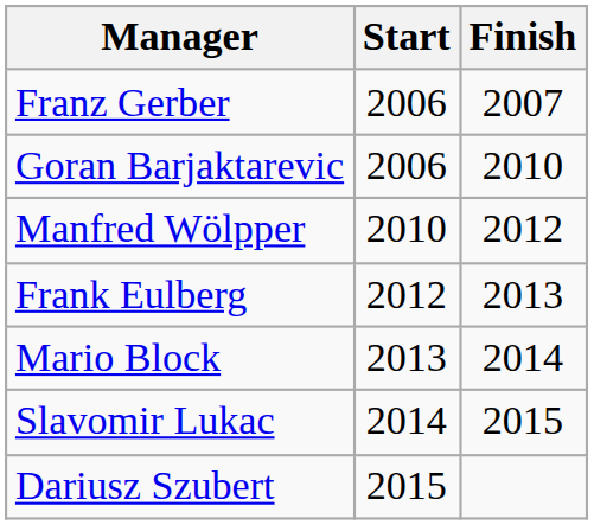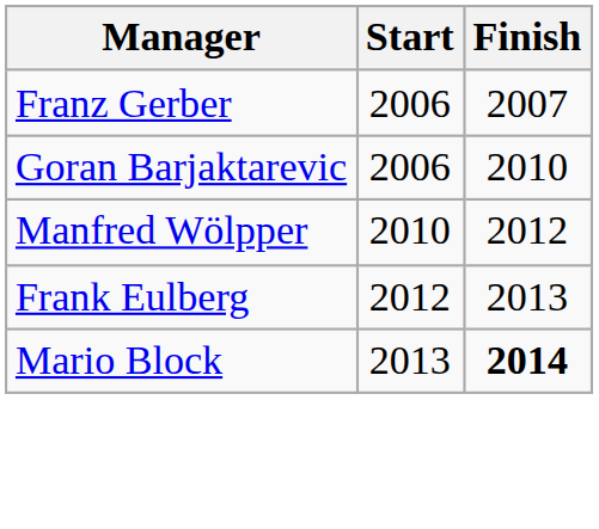 <table class="wikitable">
 <tr>
 <th>Manager</th>
 <th>Start</th>
 <th>Finish</th>
 </tr>
 <tr align="center">
 <td align="left"><a href='#'>Franz Gerber</a></td>
 <td>2006</td>
 <td>2007</td>
 </tr>
 <tr align="center">
 <td align="left"><a href='#'>Goran Barjaktarevic</a></td>
 <td>2006</td>
 <td>2010</td>
 </tr>
 <tr align="center">
 <td align="left"><a href='#'>Manfred Wölpper</a></td>
 <td>2010</td>
 <td>2012</td>
 </tr>
 <tr align="center">
 <td align="left"><a href='#'>Frank Eulberg</a></td>
 <td>2012</td>
 <td>2013</td>
 </tr>
 <tr align="center">
 <td align="left"><a href='#'>Mario Block</a></td>
 <td>2013</td>
-<td>2014</td>
-</tr>
-<tr align="center">
-<td align="left"><a href='#'>Slavomir Lukac</a></td>
-<td>2014</td>
-<td>2015</td>
-</tr>
-<tr align="center">
-<td align="left"><a href='#'>Dariusz Szubert</a></td>
-<td>2015</td>
-<td></td>
+<td><strong>2014</strong></td>
 </tr>
 </table>
